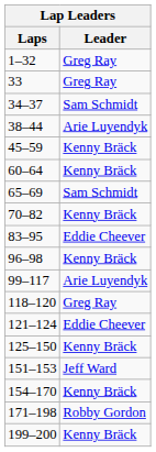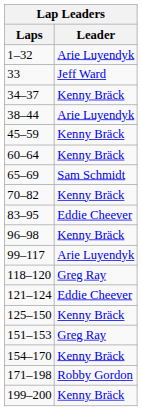 <table class="wikitable">
 <tr>
 <th colspan=2>Lap Leaders</th>
 </tr>
 <tr>
 <th>Laps</th>
 <th>Leader</th>
 </tr>
 <tr>
 <td>1–32</td>
-<td><a href='#'>Greg Ray</a></td>
+<td><a href='#'>Arie Luyendyk</a></td>
 </tr>
 <tr>
 <td>33</td>
-<td><a href='#'>Greg Ray</a></td>
+<td><a href='#'>Jeff Ward</a></td>
 </tr>
 <tr>
 <td>34–37</td>
-<td><a href='#'>Sam Schmidt</a></td>
+<td><a href='#'>Kenny Bräck</a></td>
 </tr>
 <tr>
 <td>38–44</td>
 <td><a href='#'>Arie Luyendyk</a></td>
 </tr>
 <tr>
 <td>45–59</td>
 <td><a href='#'>Kenny Bräck</a></td>
 </tr>
 <tr>
 <td>60–64</td>
 <td><a href='#'>Kenny Bräck</a></td>
 </tr>
 <tr>
 <td>65–69</td>
 <td><a href='#'>Sam Schmidt</a></td>
 </tr>
 <tr>
 <td>70–82</td>
 <td><a href='#'>Kenny Bräck</a></td>
 </tr>
 <tr>
 <td>83–95</td>
 <td><a href='#'>Eddie Cheever</a></td>
 </tr>
 <tr>
 <td>96–98</td>
 <td><a href='#'>Kenny Bräck</a></td>
 </tr>
 <tr>
 <td>99–117</td>
 <td><a href='#'>Arie Luyendyk</a></td>
 </tr>
 <tr>
 <td>118–120</td>
 <td><a href='#'>Greg Ray</a></td>
 </tr>
 <tr>
 <td>121–124</td>
 <td><a href='#'>Eddie Cheever</a></td>
 </tr>
 <tr>
 <td>125–150</td>
 <td><a href='#'>Kenny Bräck</a></td>
 </tr>
 <tr>
 <td>151–153</td>
-<td><a href='#'>Jeff Ward</a></td>
+<td><a href='#'>Greg Ray</a></td>
 </tr>
 <tr>
 <td>154–170</td>
 <td><a href='#'>Kenny Bräck</a></td>
 </tr>
 <tr>
 <td>171–198</td>
 <td><a href='#'>Robby Gordon</a></td>
 </tr>
 <tr>
 <td>199–200</td>
 <td><a href='#'>Kenny Bräck</a></td>
 </tr>
 </table>
